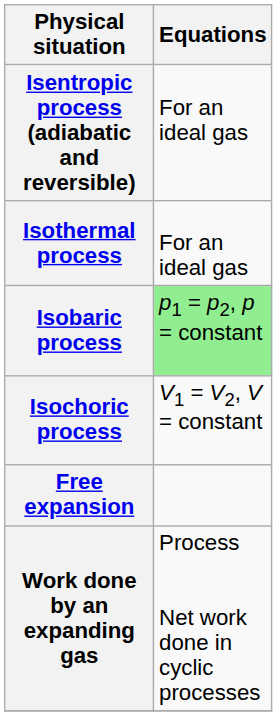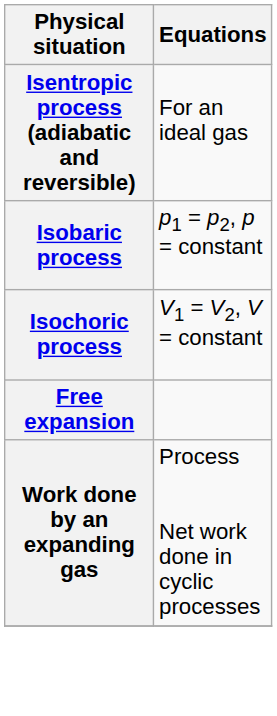 <table class="wikitable">
 <tr>
 <th scope="col" width="100">Physical situation</th>
 <th scope="col" width="10">Equations</th>
 </tr>
 <tr>
 <th><a href='#'>Isentropic process</a> (adiabatic and reversible)</th>
 <td><br>For an ideal gas<br><br><br></td>
 </tr>
 <tr>
-<th><a href='#'>Isothermal process</a></th>
-<td><br>For an ideal gas<br></td>
-</tr>
-<tr>
 <th><a href='#'>Isobaric process</a></th>
-<td style="background: lightgreen;"><em>p</em><sub>1</sub> = <em>p</em><sub>2</sub>, <em>p</em> = constant <br><br></td>
+<td><em>p</em><sub>1</sub> = <em>p</em><sub>2</sub>, <em>p</em> = constant <br><br></td>
 </tr>
 <tr>
 <th><a href='#'>Isochoric process</a></th>
 <td><em>V</em><sub>1</sub> = <em>V</em><sub>2</sub>, <em>V</em> = constant <br><br></td>
 </tr>
 <tr>
 <th><a href='#'>Free expansion</a></th>
 <td></td>
 </tr>
 <tr>
 <th>Work done by an expanding gas</th>
 <td>Process<br><br><br>Net work done in cyclic processes<br></td>
 </tr>
 <tr>
 </tr>
 </table>
